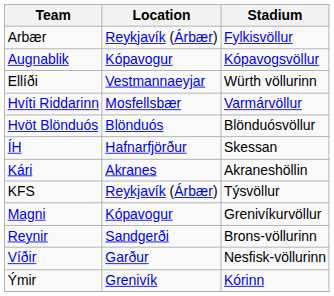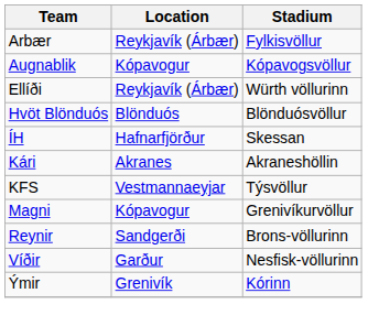 <table class="wikitable sortable">
 <tr>
 <th>Team</th>
 <th>Location</th>
 <th>Stadium</th>
 </tr>
 <tr>
 <td>Arbær</td>
 <td><a href='#'>Reykjavík</a> (<a href='#'>Árbær</a>)</td>
 <td><a href='#'>Fylkisvöllur</a></td>
 </tr>
 <tr>
 <td><a href='#'>Augnablik</a></td>
 <td><a href='#'>Kópavogur</a></td>
 <td><a href='#'>Kópavogsvöllur</a></td>
 </tr>
 <tr>
 <td>Ellíði</td>
-<td><a href='#'>Vestmannaeyjar</a></td>
+<td><a href='#'>Reykjavík</a> (<a href='#'>Árbær</a>)</td>
 <td>Würth völlurinn</td>
-</tr>
-<tr>
-<td><a href='#'>Hvíti Riddarinn</a></td>
-<td><a href='#'>Mosfellsbær</a></td>
-<td><a href='#'>Varmárvöllur</a></td>
 </tr>
 <tr>
 <td><a href='#'>Hvöt Blönduós</a></td>
 <td><a href='#'>Blönduós</a></td>
 <td>Blönduósvöllur</td>
 </tr>
 <tr>
 <td><a href='#'>ÍH</a></td>
 <td><a href='#'>Hafnarfjörður</a></td>
 <td>Skessan</td>
 </tr>
 <tr>
 <td><a href='#'>Kári</a></td>
 <td><a href='#'>Akranes</a></td>
 <td>Akraneshöllin</td>
 </tr>
 <tr>
 <td>KFS</td>
-<td><a href='#'>Reykjavík</a> (<a href='#'>Árbær</a>)</td>
+<td><a href='#'>Vestmannaeyjar</a></td>
 <td>Týsvöllur</td>
 </tr>
 <tr>
 <td><a href='#'>Magni</a></td>
 <td><a href='#'>Kópavogur</a></td>
 <td>Grenivíkurvöllur</td>
 </tr>
 <tr>
 <td><a href='#'>Reynir</a></td>
 <td><a href='#'>Sandgerði</a></td>
 <td>Brons-völlurinn</td>
 </tr>
 <tr>
 <td><a href='#'>Víðir</a></td>
 <td><a href='#'>Garður</a></td>
 <td>Nesfisk-völlurinn</td>
 </tr>
 <tr>
 <td>Ýmir</td>
 <td><a href='#'>Grenivík</a></td>
 <td><a href='#'>Kórinn</a></td>
 </tr>
 <tr>
 </tr>
 </table>
